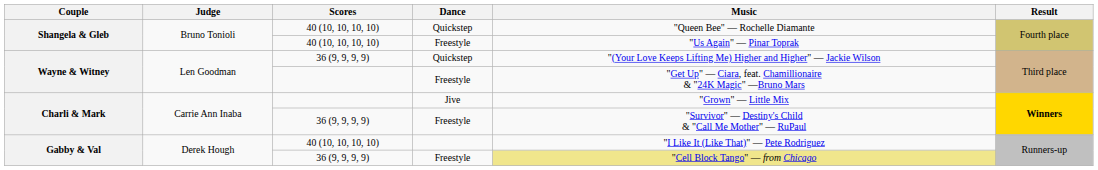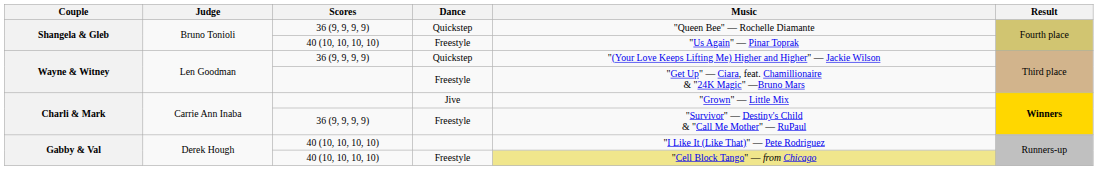 <table class="wikitable sortable" style="text-align:center; width: 90%">
 <tr>
 <th scope="col">Couple</th>
 <th scope="col" class="unsortable">Judge</th>
 <th scope="col">Scores</th>
 <th scope="col" class="unsortable">Dance</th>
 <th scope="col" class="unsortable">Music</th>
 <th scope="col" class="unsortable">Result</th>
 </tr>
 <tr>
 <th rowspan="2" scope="row">Shangela & Gleb</th>
 <td rowspan="2">Bruno Tonioli</td>
-<td>40 (10, 10, 10, 10)</td>
+<td>36 (9, 9, 9, 9)</td>
 <td>Quickstep</td>
 <td>"Queen Bee" — Rochelle Diamante</td>
 <td rowspan="2" bgcolor=D1C571>Fourth place</td>
 </tr>
 <tr>
 <td>40 (10, 10, 10, 10)</td>
 <td>Freestyle</td>
 <td>"<a href='#'>Us Again</a>" — <a href='#'>Pinar Toprak</a></td>
 </tr>
 <tr>
 <th rowspan="2" scope="row">Wayne & Witney</th>
 <td rowspan="2">Len Goodman</td>
 <td>36 (9, 9, 9, 9)</td>
 <td>Quickstep</td>
 <td>"<a href='#'>(Your Love Keeps Lifting Me) Higher and Higher</a>" — <a href='#'>Jackie Wilson</a></td>
 <td rowspan="2" bgcolor=tan>Third place</td>
 </tr>
 <tr>
 <td></td>
 <td>Freestyle</td>
 <td>"<a href='#'>Get Up</a>" — <a href='#'>Ciara</a>, feat. <a href='#'>Chamillionaire</a><br>& "<a href='#'>24K Magic</a>" —<a href='#'>Bruno Mars</a></td>
 </tr>
 <tr>
 <th rowspan="2" scope="row">Charli & Mark</th>
 <td rowspan="2">Carrie Ann Inaba</td>
 <td></td>
 <td>Jive</td>
 <td>"<a href='#'>Grown</a>" — <a href='#'>Little Mix</a></td>
 <td rowspan="2" bgcolor=gold><strong>Winners</strong></td>
 </tr>
 <tr>
 <td>36 (9, 9, 9, 9)</td>
 <td>Freestyle</td>
 <td>"<a href='#'>Survivor</a>" — <a href='#'>Destiny's Child</a><br>& "<a href='#'>Call Me Mother</a>" — <a href='#'>RuPaul</a></td>
 </tr>
 <tr>
 <th rowspan="2" scope="row">Gabby & Val</th>
 <td rowspan="2">Derek Hough</td>
 <td>40 (10, 10, 10, 10)</td>
 <td></td>
 <td>"<a href='#'>I Like It (Like That)</a>" — <a href='#'>Pete Rodriguez</a></td>
 <td rowspan="2" bgcolor=silver>Runners-up</td>
 </tr>
 <tr>
-<td>36 (9, 9, 9, 9)</td>
+<td>40 (10, 10, 10, 10)</td>
 <td>Freestyle</td>
 <td style="background: khaki;">"<a href='#'>Cell Block Tango</a>" — <em>from <a href='#'>Chicago</a></em></td>
 </tr>
 </table>
